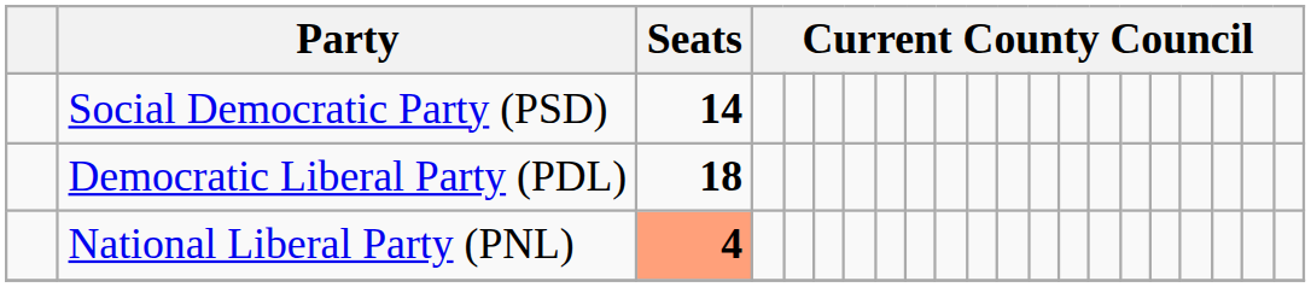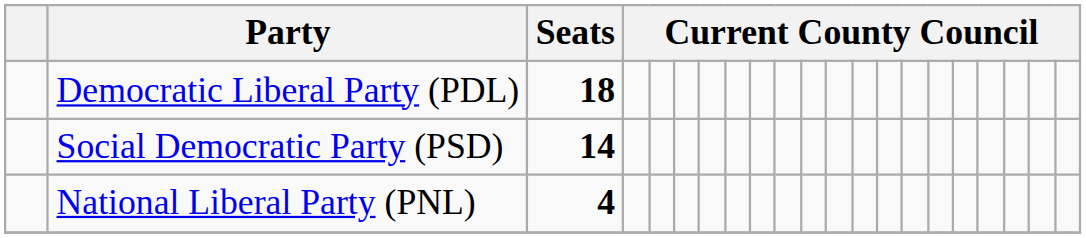 <table class="wikitable">
 <tr>
 <th>   </th>
 <th>Party</th>
 <th>Seats</th>
 <th colspan="18">Current County Council</th>
+</tr>
+<tr>
+<td>  </td>
+<td><a href='#'>Democratic Liberal Party</a> (PDL)</td>
+<td style="text-align: right"><strong>18</strong></td>
+<td>  </td>
+<td>  </td>
+<td>  </td>
+<td>  </td>
+<td>  </td>
+<td>  </td>
+<td>  </td>
+<td>  </td>
+<td>  </td>
+<td>  </td>
+<td>  </td>
+<td>  </td>
+<td>  </td>
+<td>  </td>
+<td>  </td>
+<td>  </td>
+<td>  </td>
+<td>  </td>
 </tr>
 <tr>
 <td>  </td>
 <td><a href='#'>Social Democratic Party</a> (PSD)</td>
 <td style="text-align: right"><strong>14</strong></td>
 <td>  </td>
 <td>  </td>
 <td>  </td>
 <td>  </td>
 <td>  </td>
 <td>  </td>
 <td>  </td>
 <td>  </td>
 <td>  </td>
 <td>  </td>
 <td>  </td>
 <td>  </td>
 <td>  </td>
 <td>  </td>
 <td> </td>
 <td> </td>
 <td> </td>
 <td> </td>
 </tr>
 <tr>
 <td>  </td>
-<td><a href='#'>Democratic Liberal Party</a> (PDL)</td>
-<td style="text-align: right"><strong>18</strong></td>
-<td>  </td>
-<td>  </td>
-<td>  </td>
-<td>  </td>
-<td>  </td>
-<td>  </td>
-<td>  </td>
-<td>  </td>
-<td>  </td>
-<td>  </td>
-<td>  </td>
-<td>  </td>
-<td>  </td>
-<td>  </td>
-<td>  </td>
-<td>  </td>
-<td>  </td>
-<td>  </td>
-</tr>
-<tr>
-<td>  </td>
 <td><a href='#'>National Liberal Party</a> (PNL)</td>
-<td style="background: lightsalmon; text-align: right"><strong>4</strong></td>
+<td style="text-align: right"><strong>4</strong></td>
 <td>  </td>
 <td>  </td>
 <td>  </td>
 <td>  </td>
 <td> </td>
 <td> </td>
 <td> </td>
 <td> </td>
 <td> </td>
 <td> </td>
 <td> </td>
 <td> </td>
 <td> </td>
 <td> </td>
 <td> </td>
 <td> </td>
 <td> </td>
 <td> </td>
 </tr>
 <tr>
 </tr>
 </table>
